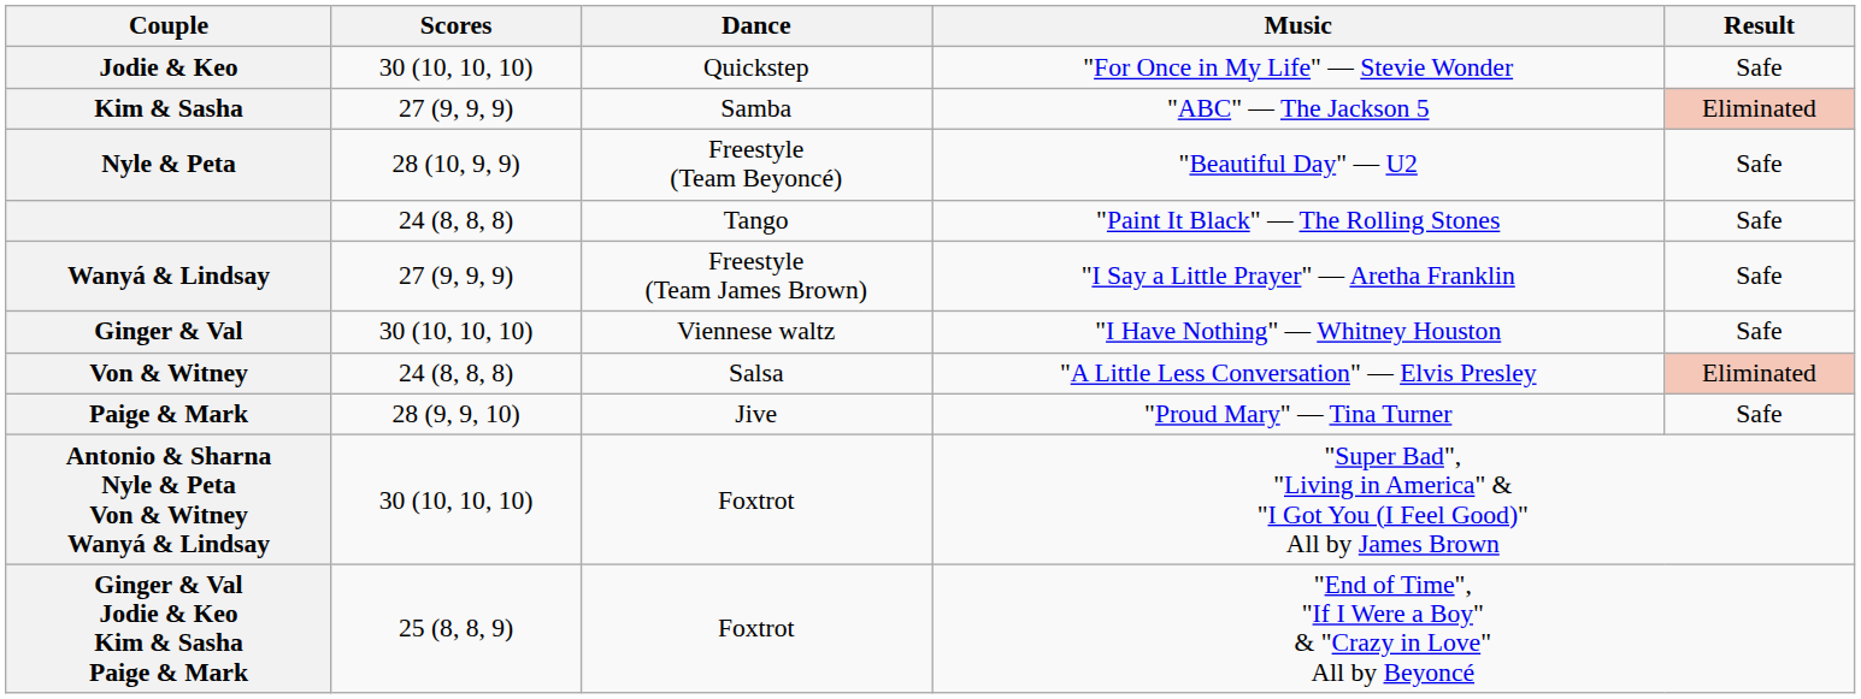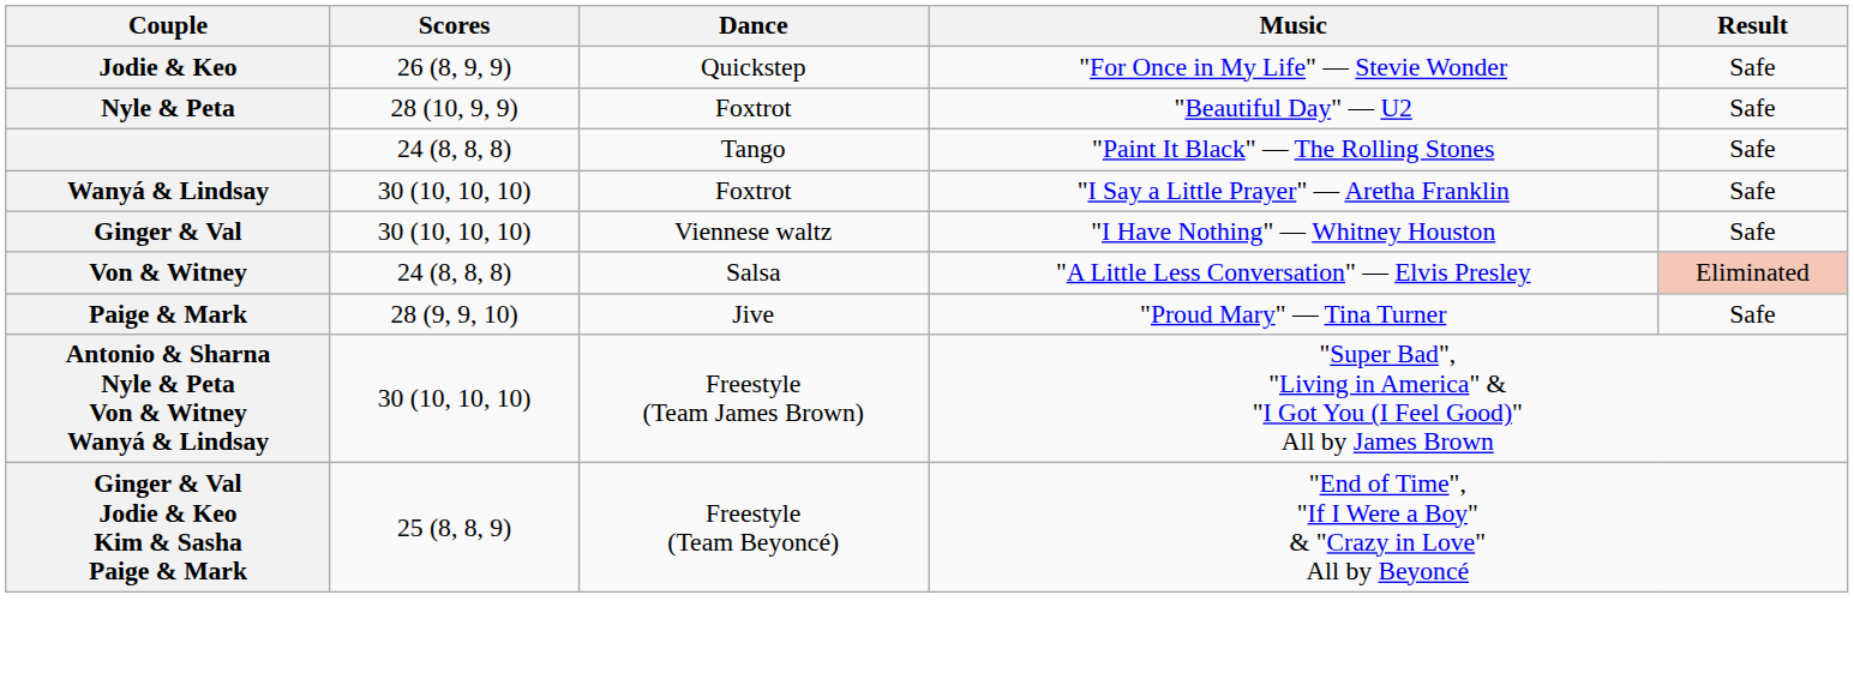 <table class="wikitable sortable" style="text-align:center; width:90%">
 <tr>
 <th scope="col">Couple</th>
 <th scope="col">Scores</th>
 <th scope="col" class="unsortable">Dance</th>
 <th scope="col" class="unsortable">Music</th>
 <th scope="col" class="unsortable">Result</th>
 </tr>
 <tr>
 <th scope="row">Jodie & Keo</th>
-<td>30 (10, 10, 10)</td>
+<td>26 (8, 9, 9)</td>
 <td>Quickstep</td>
 <td>"<a href='#'>For Once in My Life</a>" — <a href='#'>Stevie Wonder</a></td>
 <td>Safe</td>
 </tr>
 <tr>
-<th scope="row">Kim & Sasha</th>
-<td>27 (9, 9, 9)</td>
-<td>Samba</td>
-<td>"<a href='#'>ABC</a>" — <a href='#'>The Jackson 5</a></td>
-<td bgcolor=f4c7b8>Eliminated</td>
-</tr>
-<tr>
 <th scope="row">Nyle & Peta</th>
 <td>28 (10, 9, 9)</td>
-<td>Freestyle<br>(Team Beyoncé)</td>
+<td>Foxtrot</td>
 <td>"<a href='#'>Beautiful Day</a>" — <a href='#'>U2</a></td>
 <td>Safe</td>
 </tr>
 <tr>
 <th scope="row"></th>
 <td>24 (8, 8, 8)</td>
 <td>Tango</td>
 <td>"<a href='#'>Paint It Black</a>" — <a href='#'>The Rolling Stones</a></td>
 <td>Safe</td>
 </tr>
 <tr>
 <th scope="row">Wanyá & Lindsay</th>
-<td>27 (9, 9, 9)</td>
-<td>Freestyle<br>(Team James Brown)</td>
+<td>30 (10, 10, 10)</td>
+<td>Foxtrot</td>
 <td>"<a href='#'>I Say a Little Prayer</a>" — <a href='#'>Aretha Franklin</a></td>
 <td>Safe</td>
 </tr>
 <tr>
 <th scope="row">Ginger & Val</th>
 <td>30 (10, 10, 10)</td>
 <td>Viennese waltz</td>
 <td>"<a href='#'>I Have Nothing</a>" — <a href='#'>Whitney Houston</a></td>
 <td>Safe</td>
 </tr>
 <tr>
 <th scope="row">Von & Witney</th>
 <td>24 (8, 8, 8)</td>
 <td>Salsa</td>
 <td>"<a href='#'>A Little Less Conversation</a>" — <a href='#'>Elvis Presley</a></td>
 <td bgcolor=f4c7b8>Eliminated</td>
 </tr>
 <tr>
 <th scope="row">Paige & Mark</th>
 <td>28 (9, 9, 10)</td>
 <td>Jive</td>
 <td>"<a href='#'>Proud Mary</a>" — <a href='#'>Tina Turner</a></td>
 <td>Safe</td>
 </tr>
 <tr>
 <th scope="row">Antonio & Sharna<br>Nyle & Peta<br>Von & Witney<br>Wanyá & Lindsay</th>
 <td>30 (10, 10, 10)</td>
-<td>Foxtrot</td>
+<td>Freestyle<br>(Team James Brown)</td>
 <td colspan=2>"<a href='#'>Super Bad</a>",<br>"<a href='#'>Living in America</a>" &<br>"<a href='#'>I Got You (I Feel Good)</a>"<br>All by <a href='#'>James Brown</a></td>
 </tr>
 <tr>
 <th scope="row">Ginger & Val<br>Jodie & Keo<br>Kim & Sasha<br>Paige & Mark</th>
 <td>25 (8, 8, 9)</td>
-<td>Foxtrot</td>
+<td>Freestyle<br>(Team Beyoncé)</td>
 <td colspan=2>"<a href='#'>End of Time</a>",<br>"<a href='#'>If I Were a Boy</a>"<br>& "<a href='#'>Crazy in Love</a>"<br>All by <a href='#'>Beyoncé</a></td>
 </tr>
 </table>
